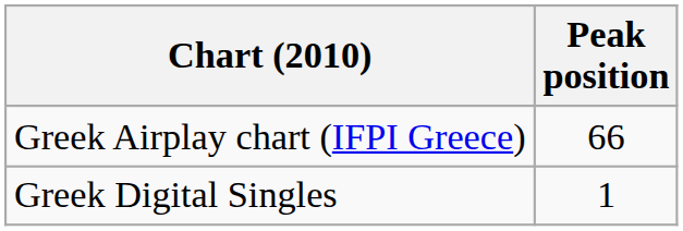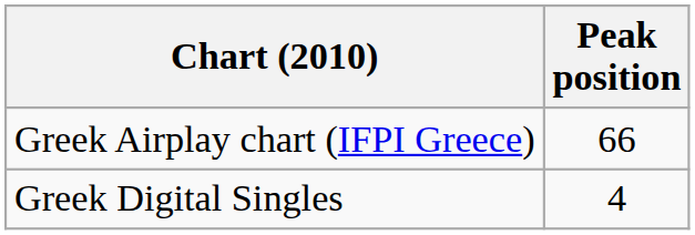 <table class="wikitable sortable">
 <tr>
 <th align="left">Chart (2010)</th>
 <th align="left">Peak<br>position</th>
 </tr>
 <tr>
 <td align="left">Greek Airplay chart (<a href='#'>IFPI Greece</a>)</td>
 <td style="text-align:center;">66</td>
 </tr>
 <tr>
 <td>Greek Digital Singles</td>
-<td style="text-align:center;">1</td>
+<td style="text-align:center;">4</td>
 </tr>
 </table>
